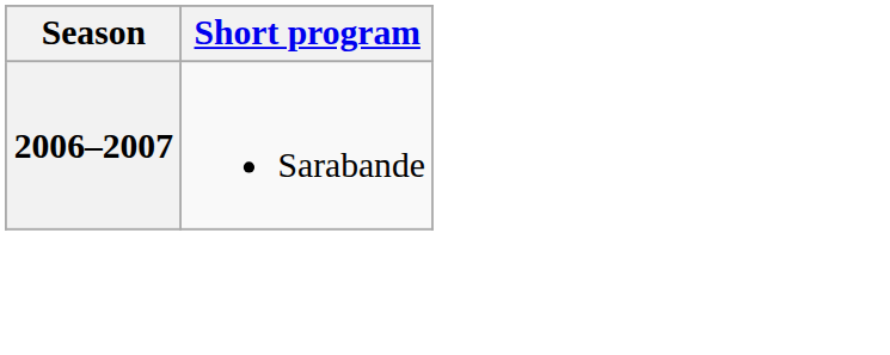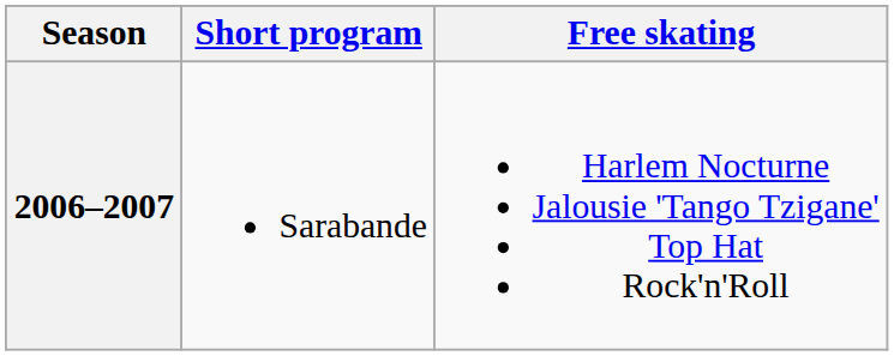 <table class="wikitable" style="text-align:center">
 <tr>
 <th>Season</th>
 <th><a href='#'>Short program</a></th>
+<th><a href='#'>Free skating</a></th>
 </tr>
 <tr>
 <th>2006–2007 <br></th>
 <td><br><ul><li>Sarabande <br></li></ul></td>
+<td><br><ul><li><a href='#'>Harlem Nocturne</a> <br></li><li><a href='#'>Jalousie 'Tango Tzigane'</a> <br></li><li><a href='#'>Top Hat</a> <br></li><li>Rock'n'Roll <br></li></ul></td>
 </tr>
 </table>
